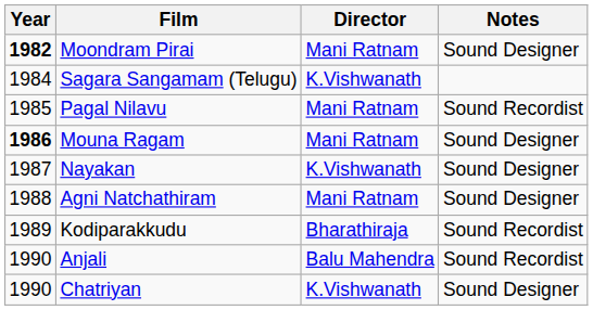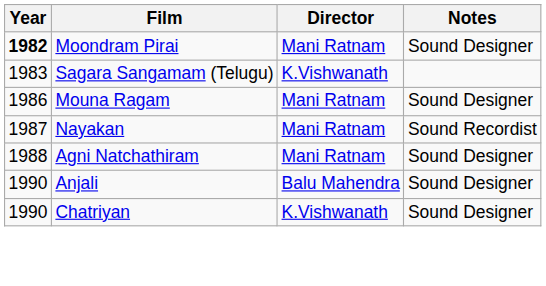 <table class="wikitable">
 <tr>
 <th>Year</th>
 <th>Film</th>
 <th>Director</th>
 <th>Notes</th>
 </tr>
 <tr>
 <td><strong>1982</strong></td>
 <td><a href='#'>Moondram Pirai</a></td>
 <td><a href='#'>Mani Ratnam</a></td>
 <td>Sound Designer</td>
 </tr>
 <tr>
-<td>1984</td>
+<td>1983</td>
 <td><a href='#'>Sagara Sangamam</a> (Telugu)</td>
 <td><a href='#'>K.Vishwanath</a></td>
 <td></td>
 </tr>
 <tr>
-<td>1985</td>
-<td><a href='#'>Pagal Nilavu</a></td>
-<td><a href='#'>Mani Ratnam</a></td>
-<td>Sound Recordist</td>
-</tr>
-<tr>
-<td><strong>1986</strong></td>
+<td>1986</td>
 <td><a href='#'>Mouna Ragam</a></td>
 <td><a href='#'>Mani Ratnam</a></td>
 <td>Sound Designer</td>
 </tr>
 <tr>
 <td>1987</td>
 <td><a href='#'>Nayakan</a></td>
-<td><a href='#'>K.Vishwanath</a></td>
-<td>Sound Designer</td>
+<td><a href='#'>Mani Ratnam</a></td>
+<td>Sound Recordist</td>
 </tr>
 <tr>
 <td>1988</td>
 <td><a href='#'>Agni Natchathiram</a></td>
 <td><a href='#'>Mani Ratnam</a></td>
 <td>Sound Designer</td>
 </tr>
 <tr>
-<td>1989</td>
-<td>Kodiparakkudu</td>
-<td><a href='#'>Bharathiraja</a></td>
-<td>Sound Recordist</td>
-</tr>
-<tr>
 <td>1990</td>
 <td><a href='#'>Anjali</a></td>
 <td><a href='#'>Balu Mahendra</a></td>
-<td>Sound Recordist</td>
+<td>Sound Designer</td>
 </tr>
 <tr>
 <td>1990</td>
 <td><a href='#'>Chatriyan</a></td>
 <td><a href='#'>K.Vishwanath</a></td>
 <td>Sound Designer</td>
 </tr>
 </table>
